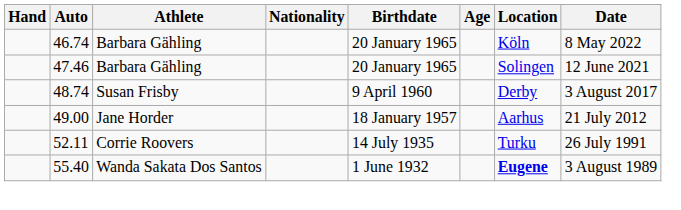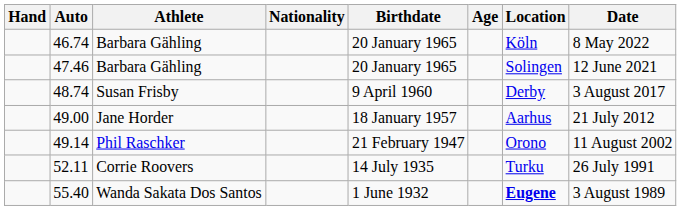 <table class="wikitable">
 <tr>
 <th>Hand</th>
 <th>Auto</th>
 <th>Athlete</th>
 <th>Nationality</th>
 <th>Birthdate</th>
 <th>Age</th>
 <th>Location</th>
 <th>Date</th>
 </tr>
 <tr>
 <td></td>
 <td>46.74</td>
 <td>Barbara Gähling</td>
 <td></td>
 <td>20 January 1965</td>
 <td></td>
 <td><a href='#'>Köln</a></td>
 <td>8 May 2022</td>
 </tr>
 <tr>
 <td></td>
 <td>47.46</td>
 <td>Barbara Gähling</td>
 <td></td>
 <td>20 January 1965</td>
 <td></td>
 <td><a href='#'>Solingen</a></td>
 <td>12 June 2021</td>
 </tr>
 <tr>
 <td></td>
 <td>48.74</td>
 <td>Susan Frisby</td>
 <td></td>
 <td>9 April 1960</td>
 <td></td>
 <td><a href='#'>Derby</a></td>
 <td>3 August 2017</td>
 </tr>
 <tr>
 <td></td>
 <td>49.00</td>
 <td>Jane Horder</td>
 <td></td>
 <td>18 January 1957</td>
 <td></td>
 <td><a href='#'>Aarhus</a></td>
 <td>21 July 2012</td>
 </tr>
 <tr>
 <td></td>
+<td>49.14</td>
+<td><a href='#'>Phil Raschker</a></td>
+<td></td>
+<td>21 February 1947</td>
+<td></td>
+<td><a href='#'>Orono</a></td>
+<td>11 August 2002</td>
+</tr>
+<tr>
+<td></td>
 <td>52.11</td>
 <td>Corrie Roovers</td>
 <td></td>
 <td>14 July 1935</td>
 <td></td>
 <td><a href='#'>Turku</a></td>
 <td>26 July 1991</td>
 </tr>
 <tr>
 <td></td>
 <td>55.40</td>
 <td>Wanda Sakata Dos Santos</td>
 <td></td>
 <td>1 June 1932</td>
 <td></td>
 <td><strong><a href='#'>Eugene</a></strong></td>
 <td>3 August 1989</td>
 </tr>
 </table>
